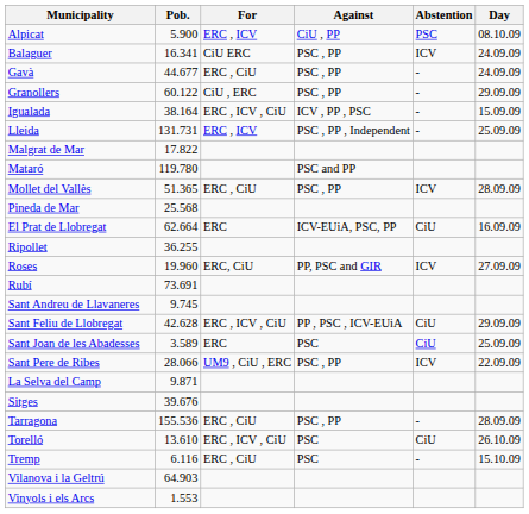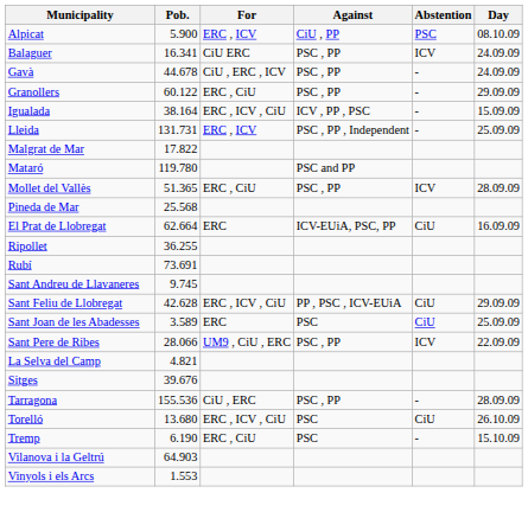 <table class="wikitable sortable">
 <tr>
 <th width=190>Municipality</th>
 <th>Pob.</th>
 <th>For</th>
 <th>Against</th>
 <th>Abstention</th>
 <th>Day</th>
 </tr>
 <tr>
 <td><a href='#'>Alpicat</a></td>
 <td align=right>5.900</td>
 <td><a href='#'>ERC</a> , <a href='#'>ICV</a> </td>
 <td><a href='#'>CiU</a> , <a href='#'>PP</a> </td>
 <td><a href='#'>PSC</a> </td>
 <td>08.10.09</td>
 </tr>
 <tr>
 <td><a href='#'>Balaguer</a></td>
 <td align=right>16.341</td>
 <td>CiU  ERC </td>
 <td>PSC , PP </td>
 <td>ICV </td>
 <td>24.09.09</td>
 </tr>
 <tr>
 <td><a href='#'>Gavà</a></td>
-<td align=right>44.677</td>
-<td>ERC , CiU </td>
+<td align=right>44.678</td>
+<td>CiU , ERC , ICV </td>
 <td>PSC , PP </td>
 <td>-</td>
 <td>24.09.09</td>
 </tr>
 <tr>
 <td><a href='#'>Granollers</a></td>
 <td align=right>60.122</td>
-<td>CiU , ERC </td>
+<td>ERC , CiU </td>
 <td>PSC , PP </td>
 <td>-</td>
 <td>29.09.09</td>
 </tr>
 <tr>
 <td><a href='#'>Igualada</a></td>
 <td align=right>38.164</td>
 <td>ERC , ICV , CiU </td>
 <td>ICV , PP , PSC </td>
 <td>-</td>
 <td>15.09.09</td>
 </tr>
 <tr>
 <td><a href='#'>Lleida</a></td>
 <td align=right>131.731</td>
 <td><a href='#'>ERC</a> , <a href='#'>ICV</a> </td>
 <td>PSC , PP , Independent </td>
 <td>-</td>
 <td>25.09.09</td>
 </tr>
 <tr>
 <td><a href='#'>Malgrat de Mar</a></td>
 <td align=right>17.822</td>
 <td></td>
 <td></td>
 <td></td>
 <td></td>
 </tr>
 <tr>
 <td><a href='#'>Mataró</a></td>
 <td align=right>119.780</td>
 <td></td>
 <td>PSC and PP</td>
 <td></td>
 <td></td>
 </tr>
 <tr>
 <td><a href='#'>Mollet del Vallès</a></td>
 <td align=right>51.365</td>
 <td>ERC , CiU </td>
 <td>PSC , PP </td>
 <td>ICV </td>
 <td>28.09.09</td>
 </tr>
 <tr>
 <td><a href='#'>Pineda de Mar</a></td>
 <td align=right>25.568</td>
 <td></td>
 <td></td>
 <td></td>
 <td></td>
 </tr>
 <tr>
 <td><a href='#'>El Prat de Llobregat</a></td>
 <td align=right>62.664</td>
 <td>ERC</td>
 <td>ICV-EUiA, PSC, PP</td>
 <td>CiU</td>
 <td>16.09.09</td>
 </tr>
 <tr>
 <td><a href='#'>Ripollet</a></td>
 <td align=right>36.255</td>
 <td></td>
 <td></td>
 <td></td>
 <td></td>
 </tr>
 <tr>
-<td><a href='#'>Roses</a></td>
-<td align=right>19.960</td>
-<td>ERC, CiU</td>
-<td>PP, PSC and <a href='#'>GIR</a></td>
-<td>ICV</td>
-<td>27.09.09</td>
-</tr>
-<tr>
 <td><a href='#'>Rubí</a></td>
 <td align=right>73.691</td>
 <td></td>
 <td></td>
 <td></td>
 <td></td>
 </tr>
 <tr>
 <td><a href='#'>Sant Andreu de Llavaneres</a></td>
 <td align=right>9.745</td>
 <td></td>
 <td></td>
 <td></td>
 <td></td>
 </tr>
 <tr>
 <td><a href='#'>Sant Feliu de Llobregat</a></td>
 <td align=right>42.628</td>
 <td>ERC , ICV , CiU </td>
 <td>PP , PSC , ICV-EUiA </td>
 <td>CiU </td>
 <td>29.09.09</td>
 </tr>
 <tr>
 <td><a href='#'>Sant Joan de les Abadesses</a></td>
 <td align=right>3.589</td>
 <td>ERC</td>
 <td>PSC</td>
 <td><a href='#'>CiU</a></td>
 <td>25.09.09</td>
 </tr>
 <tr>
 <td><a href='#'>Sant Pere de Ribes</a></td>
 <td align=right>28.066</td>
 <td><a href='#'>UM9</a> , CiU , ERC </td>
 <td>PSC , PP </td>
 <td>ICV </td>
 <td>22.09.09</td>
 </tr>
 <tr>
 <td><a href='#'>La Selva del Camp</a></td>
-<td align=right>9.871</td>
+<td align=right>4.821</td>
 <td></td>
 <td></td>
 <td></td>
 <td></td>
 </tr>
 <tr>
 <td><a href='#'>Sitges</a></td>
 <td align=right>39.676</td>
 <td></td>
 <td></td>
 <td></td>
 <td></td>
 </tr>
 <tr>
 <td><a href='#'>Tarragona</a></td>
 <td align=right>155.536</td>
-<td>ERC , CiU </td>
+<td>CiU , ERC </td>
 <td>PSC , PP </td>
 <td>-</td>
 <td>28.09.09</td>
 </tr>
 <tr>
 <td><a href='#'>Torelló</a></td>
-<td align=right>13.610</td>
+<td align=right>13.680</td>
 <td>ERC , ICV , CiU </td>
 <td>PSC </td>
 <td>CiU </td>
 <td>26.10.09</td>
 </tr>
 <tr>
 <td><a href='#'>Tremp</a></td>
-<td align=right>6.116</td>
+<td align=right>6.190</td>
 <td>ERC , CiU </td>
 <td>PSC </td>
 <td>-</td>
 <td>15.10.09</td>
 </tr>
 <tr>
 <td><a href='#'>Vilanova i la Geltrú</a></td>
 <td align=right>64.903</td>
 <td></td>
 <td></td>
 <td></td>
 <td></td>
 </tr>
 <tr>
 <td><a href='#'>Vinyols i els Arcs</a></td>
 <td align=right>1.553</td>
 <td></td>
 <td></td>
 <td></td>
 <td></td>
 </tr>
 </table>
